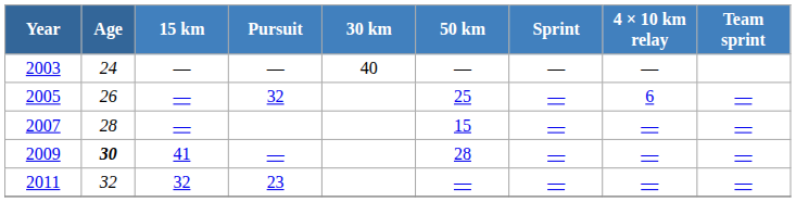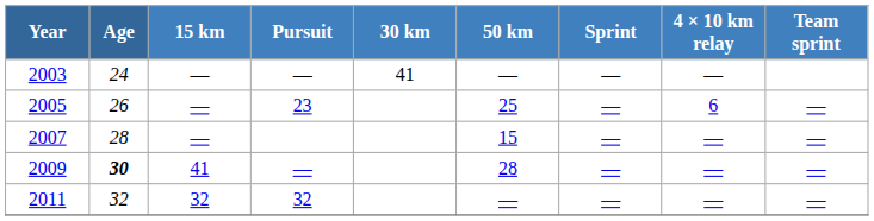 <table class="wikitable" style="font-size:95%; text-align:center; border:grey solid 1px; border-collapse:collapse; background:#ffffff;">
 <tr>
 <th style="background-color:#369; color:white; width:60px;"> Year </th>
 <th style="background-color:#369; color:white; width:40px;"> Age </th>
 <th style="background-color:#4180be; color:white; width:75px;"> 15 km </th>
 <th style="background-color:#4180be; color:white; width:75px;"> Pursuit </th>
 <th style="background-color:#4180be; color:white; width:75px;"> 30 km </th>
 <th style="background-color:#4180be; color:white; width:75px;"> 50 km </th>
 <th style="background-color:#4180be; color:white; width:75px;"> Sprint </th>
 <th style="background-color:#4180be; color:white; width:75px;"> 4 × 10 km <br> relay </th>
 <th style="background-color:#4180be; color:white; width:75px;"> Team <br> sprint </th>
 </tr>
 <tr>
 <td><a href='#'>2003</a></td>
 <td><em>24</em></td>
 <td>—</td>
 <td>—</td>
-<td>40</td>
+<td>41</td>
 <td>—</td>
 <td>—</td>
 <td>—</td>
 <td></td>
 </tr>
 <tr>
 <td><a href='#'>2005</a></td>
 <td><em>26</em></td>
 <td><a href='#'>—</a></td>
-<td><a href='#'>32</a></td>
+<td><a href='#'>23</a></td>
 <td></td>
 <td><a href='#'>25</a></td>
 <td><a href='#'>—</a></td>
 <td><a href='#'>6</a></td>
 <td><a href='#'>—</a></td>
 </tr>
 <tr>
 <td><a href='#'>2007</a></td>
 <td><em>28</em></td>
 <td><a href='#'>—</a></td>
 <td><a href='#'></a></td>
 <td></td>
 <td><a href='#'>15</a></td>
 <td><a href='#'>—</a></td>
 <td><a href='#'>—</a></td>
 <td><a href='#'>—</a></td>
 </tr>
 <tr>
 <td><a href='#'>2009</a></td>
 <td><strong><em>30</em></strong></td>
 <td><a href='#'>41</a></td>
 <td><a href='#'>—</a></td>
 <td></td>
 <td><a href='#'>28</a></td>
 <td><a href='#'>—</a></td>
 <td><a href='#'>—</a></td>
 <td><a href='#'>—</a></td>
 </tr>
 <tr>
 <td><a href='#'>2011</a></td>
 <td><em>32</em></td>
 <td><a href='#'>32</a></td>
-<td><a href='#'>23</a></td>
+<td><a href='#'>32</a></td>
 <td></td>
 <td><a href='#'>—</a></td>
 <td><a href='#'>—</a></td>
 <td><a href='#'>—</a></td>
 <td><a href='#'>—</a></td>
 </tr>
 <tr>
 </tr>
 </table>
